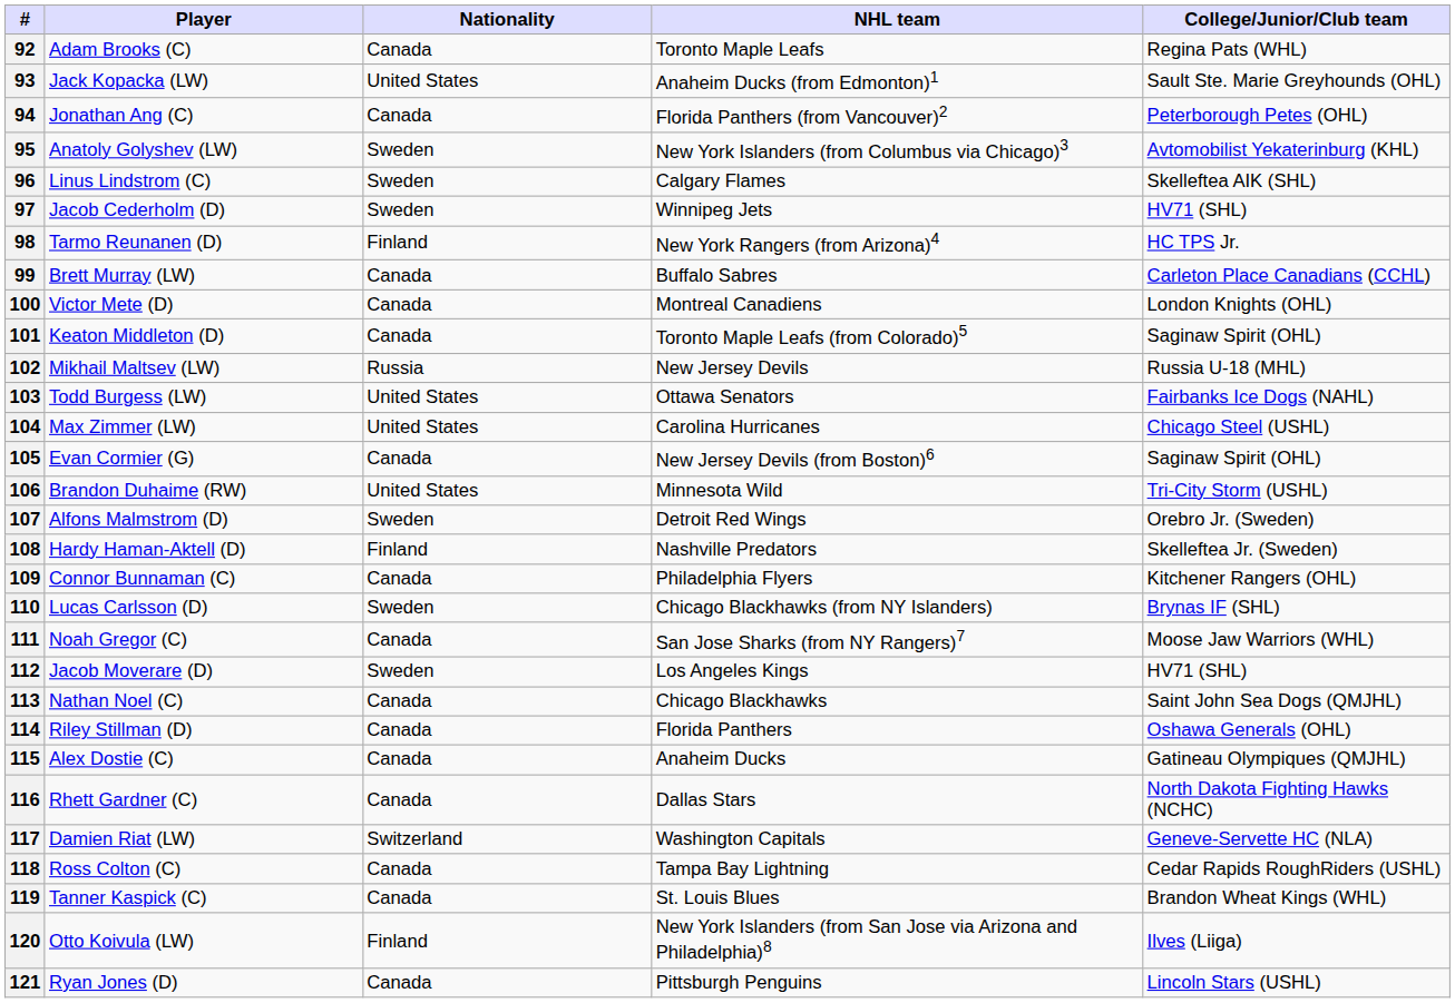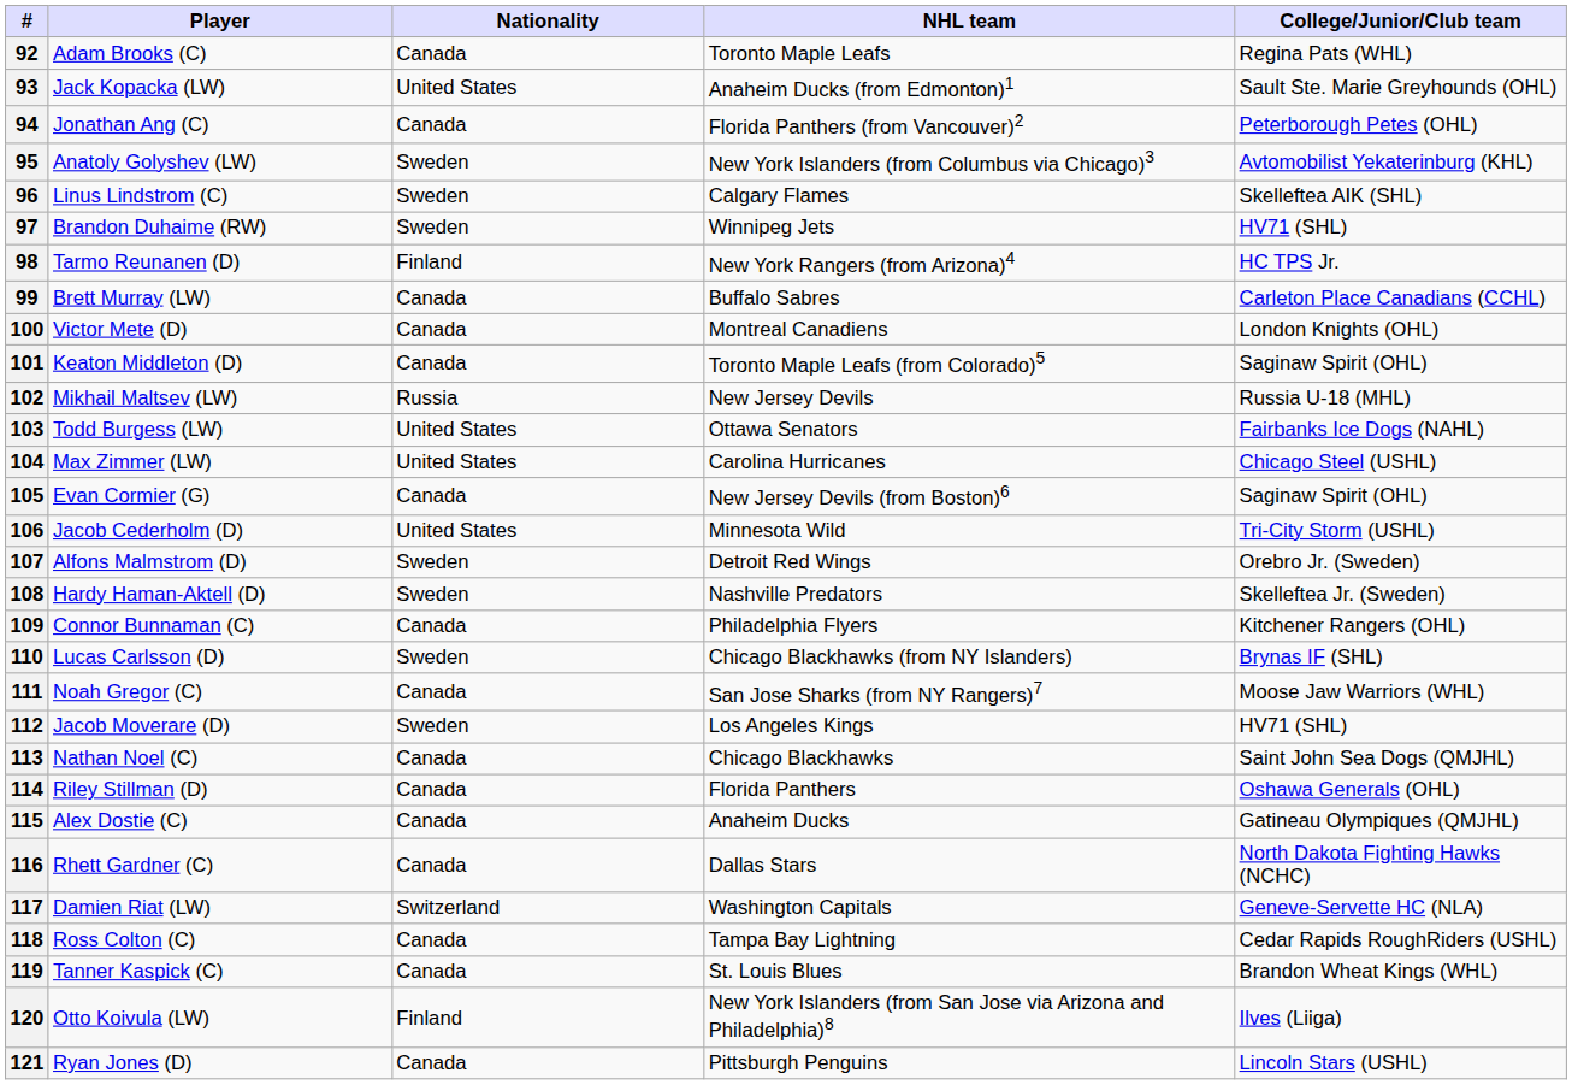 <table class="wikitable">
 <tr>
 <th style="background:#ddf; width:2.75%;">#</th>
 <th style="background:#ddf; width:22.0%;">Player</th>
 <th style="background:#ddf; width:20.0%;">Nationality</th>
 <th style="background:#ddf; width:34.0%;">NHL team</th>
 <th style="background:#ddf; width:100.0%;">College/Junior/Club team</th>
 </tr>
 <tr>
 <th>92</th>
 <td><a href='#'>Adam Brooks</a> (C)</td>
 <td> Canada</td>
 <td>Toronto Maple Leafs</td>
 <td>Regina Pats (WHL)</td>
 </tr>
 <tr>
 <th>93</th>
 <td><a href='#'>Jack Kopacka</a> (LW)</td>
 <td> United States</td>
 <td>Anaheim Ducks (from Edmonton)<sup>1</sup></td>
 <td>Sault Ste. Marie Greyhounds (OHL)</td>
 </tr>
 <tr>
 <th>94</th>
 <td><a href='#'>Jonathan Ang</a> (C)</td>
 <td> Canada</td>
 <td>Florida Panthers (from Vancouver)<sup>2</sup></td>
 <td><a href='#'>Peterborough Petes</a> (OHL)</td>
 </tr>
 <tr>
 <th>95</th>
 <td><a href='#'>Anatoly Golyshev</a> (LW)</td>
 <td> Sweden</td>
 <td>New York Islanders (from Columbus via Chicago)<sup>3</sup></td>
 <td><a href='#'>Avtomobilist Yekaterinburg</a> (KHL)</td>
 </tr>
 <tr>
 <th>96</th>
 <td><a href='#'>Linus Lindstrom</a> (C)</td>
 <td> Sweden</td>
 <td>Calgary Flames</td>
 <td>Skelleftea AIK (SHL)</td>
 </tr>
 <tr>
 <th>97</th>
-<td><a href='#'>Jacob Cederholm</a> (D)</td>
+<td><a href='#'>Brandon Duhaime</a> (RW)</td>
 <td> Sweden</td>
 <td>Winnipeg Jets</td>
 <td><a href='#'>HV71</a> (SHL)</td>
 </tr>
 <tr>
 <th>98</th>
 <td><a href='#'>Tarmo Reunanen</a> (D)</td>
 <td> Finland</td>
 <td>New York Rangers (from Arizona)<sup>4</sup></td>
 <td><a href='#'>HC TPS</a> Jr.</td>
 </tr>
 <tr>
 <th>99</th>
 <td><a href='#'>Brett Murray</a> (LW)</td>
 <td> Canada</td>
 <td>Buffalo Sabres</td>
 <td><a href='#'>Carleton Place Canadians</a> (<a href='#'>CCHL</a>)</td>
 </tr>
 <tr>
 <th>100</th>
 <td><a href='#'>Victor Mete</a> (D)</td>
 <td> Canada</td>
 <td>Montreal Canadiens</td>
 <td>London Knights (OHL)</td>
 </tr>
 <tr>
 <th>101</th>
 <td><a href='#'>Keaton Middleton</a> (D)</td>
 <td> Canada</td>
 <td>Toronto Maple Leafs (from Colorado)<sup>5</sup></td>
 <td>Saginaw Spirit (OHL)</td>
 </tr>
 <tr>
 <th>102</th>
 <td><a href='#'>Mikhail Maltsev</a> (LW)</td>
 <td> Russia</td>
 <td>New Jersey Devils</td>
 <td>Russia U-18 (MHL)</td>
 </tr>
 <tr>
 <th>103</th>
 <td><a href='#'>Todd Burgess</a> (LW)</td>
 <td> United States</td>
 <td>Ottawa Senators</td>
 <td><a href='#'>Fairbanks Ice Dogs</a> (NAHL)</td>
 </tr>
 <tr>
 <th>104</th>
 <td><a href='#'>Max Zimmer</a> (LW)</td>
 <td> United States</td>
 <td>Carolina Hurricanes</td>
 <td><a href='#'>Chicago Steel</a> (USHL)</td>
 </tr>
 <tr>
 <th>105</th>
 <td><a href='#'>Evan Cormier</a> (G)</td>
 <td> Canada</td>
 <td>New Jersey Devils (from Boston)<sup>6</sup></td>
 <td>Saginaw Spirit (OHL)</td>
 </tr>
 <tr>
 <th>106</th>
-<td><a href='#'>Brandon Duhaime</a> (RW)</td>
+<td><a href='#'>Jacob Cederholm</a> (D)</td>
 <td> United States</td>
 <td>Minnesota Wild</td>
 <td><a href='#'>Tri-City Storm</a> (USHL)</td>
 </tr>
 <tr>
 <th>107</th>
 <td><a href='#'>Alfons Malmstrom</a> (D)</td>
 <td> Sweden</td>
 <td>Detroit Red Wings</td>
 <td>Orebro Jr. (Sweden)</td>
 </tr>
 <tr>
 <th>108</th>
 <td><a href='#'>Hardy Haman-Aktell</a> (D)</td>
-<td> Finland</td>
+<td> Sweden</td>
 <td>Nashville Predators</td>
 <td>Skelleftea Jr. (Sweden)</td>
 </tr>
 <tr>
 <th>109</th>
 <td><a href='#'>Connor Bunnaman</a> (C)</td>
 <td> Canada</td>
 <td>Philadelphia Flyers</td>
 <td>Kitchener Rangers (OHL)</td>
 </tr>
 <tr>
 <th>110</th>
 <td><a href='#'>Lucas Carlsson</a> (D)</td>
 <td> Sweden</td>
 <td>Chicago Blackhawks (from NY Islanders)</td>
 <td><a href='#'>Brynas IF</a> (SHL)</td>
 </tr>
 <tr>
 <th>111</th>
 <td><a href='#'>Noah Gregor</a> (C)</td>
 <td> Canada</td>
 <td>San Jose Sharks (from NY Rangers)<sup>7</sup></td>
 <td>Moose Jaw Warriors (WHL)</td>
 </tr>
 <tr>
 <th>112</th>
 <td><a href='#'>Jacob Moverare</a> (D)</td>
 <td> Sweden</td>
 <td>Los Angeles Kings</td>
 <td>HV71 (SHL)</td>
 </tr>
 <tr>
 <th>113</th>
 <td><a href='#'>Nathan Noel</a> (C)</td>
 <td> Canada</td>
 <td>Chicago Blackhawks</td>
 <td>Saint John Sea Dogs (QMJHL)</td>
 </tr>
 <tr>
 <th>114</th>
 <td><a href='#'>Riley Stillman</a> (D)</td>
 <td> Canada</td>
 <td>Florida Panthers</td>
 <td><a href='#'>Oshawa Generals</a> (OHL)</td>
 </tr>
 <tr>
 <th>115</th>
 <td><a href='#'>Alex Dostie</a> (C)</td>
 <td> Canada</td>
 <td>Anaheim Ducks</td>
 <td>Gatineau Olympiques (QMJHL)</td>
 </tr>
 <tr>
 <th>116</th>
 <td><a href='#'>Rhett Gardner</a> (C)</td>
 <td> Canada</td>
 <td>Dallas Stars</td>
 <td><a href='#'>North Dakota Fighting Hawks</a> (NCHC)</td>
 </tr>
 <tr>
 <th>117</th>
 <td><a href='#'>Damien Riat</a> (LW)</td>
 <td> Switzerland</td>
 <td>Washington Capitals</td>
 <td><a href='#'>Geneve-Servette HC</a> (NLA)</td>
 </tr>
 <tr>
 <th>118</th>
 <td><a href='#'>Ross Colton</a> (C)</td>
 <td> Canada</td>
 <td>Tampa Bay Lightning</td>
 <td>Cedar Rapids RoughRiders (USHL)</td>
 </tr>
 <tr>
 <th>119</th>
 <td><a href='#'>Tanner Kaspick</a> (C)</td>
 <td> Canada</td>
 <td>St. Louis Blues</td>
 <td>Brandon Wheat Kings (WHL)</td>
 </tr>
 <tr>
 <th>120</th>
 <td><a href='#'>Otto Koivula</a> (LW)</td>
 <td> Finland</td>
 <td>New York Islanders (from San Jose via Arizona and Philadelphia)<sup>8</sup></td>
 <td><a href='#'>Ilves</a> (Liiga)</td>
 </tr>
 <tr>
 <th>121</th>
 <td><a href='#'>Ryan Jones</a> (D)</td>
 <td> Canada</td>
 <td>Pittsburgh Penguins</td>
 <td><a href='#'>Lincoln Stars</a> (USHL)</td>
 </tr>
 </table>
